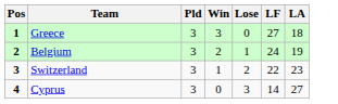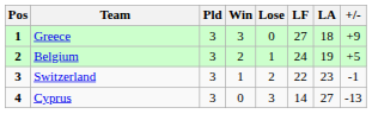 <table class="wikitable" style="font-size: 100%">
 <tr>
 <th width=20>Pos</th>
 <th width=200>Team</th>
 <th width=25>Pld</th>
 <th width=25>Win</th>
 <th width=25>Lose</th>
 <th width=25>LF</th>
 <th width=25>LA</th>
+<th width=25>+/-</th>
 </tr>
 <tr align=center style="background: #ccffcc;">
 <td><strong>1</strong></td>
 <td align="left"> <a href='#'>Greece</a></td>
 <td>3</td>
 <td>3</td>
 <td>0</td>
 <td>27</td>
 <td>18</td>
+<td>+9</td>
 </tr>
 <tr align=center style="background: #ccffcc;">
 <td><strong>2</strong></td>
 <td align="left"> <a href='#'>Belgium</a></td>
 <td>3</td>
 <td>2</td>
 <td>1</td>
 <td>24</td>
 <td>19</td>
+<td>+5</td>
 </tr>
 <tr align=center>
 <td><strong>3</strong></td>
 <td align="left"> <a href='#'>Switzerland</a></td>
 <td>3</td>
 <td>1</td>
 <td>2</td>
 <td>22</td>
 <td>23</td>
+<td>-1</td>
 </tr>
 <tr align=center>
 <td><strong>4</strong></td>
 <td align="left"> <a href='#'>Cyprus</a></td>
 <td>3</td>
 <td>0</td>
 <td>3</td>
 <td>14</td>
 <td>27</td>
+<td>-13</td>
 </tr>
 </table>
